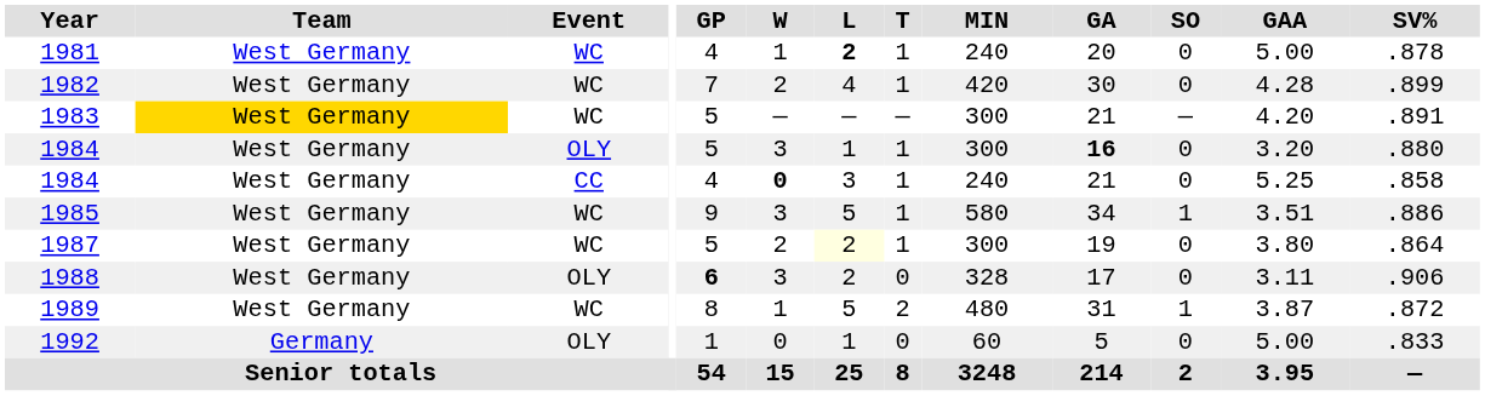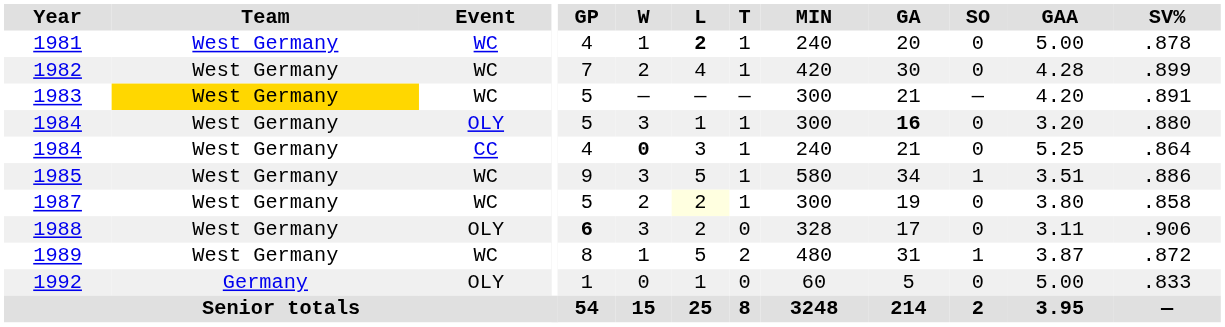 <table border="0" cellpadding="1" cellspacing="0" ID="Table3" style="text-align:center; width:60em">
 <tr ALIGN="center" bgcolor="#e0e0e0">
 <th>Year</th>
 <th>Team</th>
 <th>Event</th>
 <th rowspan="99" bgcolor="#ffffff"></th>
 <th>GP</th>
 <th>W</th>
 <th>L</th>
 <th>T</th>
 <th>MIN</th>
 <th>GA</th>
 <th>SO</th>
 <th>GAA</th>
 <th>SV%</th>
 </tr>
 <tr>
 <td><a href='#'>1981</a></td>
 <td><a href='#'>West Germany</a></td>
 <td><a href='#'>WC</a></td>
 <td>4</td>
 <td>1</td>
 <td><strong>2</strong></td>
 <td>1</td>
 <td>240</td>
 <td>20</td>
 <td>0</td>
 <td>5.00</td>
 <td>.878</td>
 </tr>
 <tr bgcolor="#f0f0f0">
 <td><a href='#'>1982</a></td>
 <td>West Germany</td>
 <td>WC</td>
 <td>7</td>
 <td>2</td>
 <td>4</td>
 <td>1</td>
 <td>420</td>
 <td>30</td>
 <td>0</td>
 <td>4.28</td>
 <td>.899</td>
 </tr>
 <tr>
 <td><a href='#'>1983</a></td>
 <td style="background: gold;">West Germany</td>
 <td>WC</td>
 <td>5</td>
 <td>—</td>
 <td>—</td>
 <td>—</td>
 <td>300</td>
 <td>21</td>
 <td>—</td>
 <td>4.20</td>
 <td>.891</td>
 </tr>
 <tr bgcolor="#f0f0f0">
 <td><a href='#'>1984</a></td>
 <td>West Germany</td>
 <td><a href='#'>OLY</a></td>
 <td>5</td>
 <td>3</td>
 <td>1</td>
 <td>1</td>
 <td>300</td>
 <td><strong>16</strong></td>
 <td>0</td>
 <td>3.20</td>
 <td>.880</td>
 </tr>
 <tr>
 <td><a href='#'>1984</a></td>
 <td>West Germany</td>
 <td><a href='#'>CC</a></td>
 <td>4</td>
 <td><strong>0</strong></td>
 <td>3</td>
 <td>1</td>
 <td>240</td>
 <td>21</td>
 <td>0</td>
 <td>5.25</td>
-<td>.858</td>
+<td>.864</td>
 </tr>
 <tr bgcolor="#f0f0f0">
 <td><a href='#'>1985</a></td>
 <td>West Germany</td>
 <td>WC</td>
 <td>9</td>
 <td>3</td>
 <td>5</td>
 <td>1</td>
 <td>580</td>
 <td>34</td>
 <td>1</td>
 <td>3.51</td>
 <td>.886</td>
 </tr>
 <tr>
 <td><a href='#'>1987</a></td>
 <td>West Germany</td>
 <td>WC</td>
 <td>5</td>
 <td>2</td>
 <td style="background: lightyellow;">2</td>
 <td>1</td>
 <td>300</td>
 <td>19</td>
 <td>0</td>
 <td>3.80</td>
-<td>.864</td>
+<td>.858</td>
 </tr>
 <tr bgcolor="#f0f0f0">
 <td><a href='#'>1988</a></td>
 <td>West Germany</td>
 <td>OLY</td>
 <td><strong>6</strong></td>
 <td>3</td>
 <td>2</td>
 <td>0</td>
 <td>328</td>
 <td>17</td>
 <td>0</td>
 <td>3.11</td>
 <td>.906</td>
 </tr>
 <tr>
 <td><a href='#'>1989</a></td>
 <td>West Germany</td>
 <td>WC</td>
 <td>8</td>
 <td>1</td>
 <td>5</td>
 <td>2</td>
 <td>480</td>
 <td>31</td>
 <td>1</td>
 <td>3.87</td>
 <td>.872</td>
 </tr>
 <tr bgcolor="#f0f0f0">
 <td><a href='#'>1992</a></td>
 <td><a href='#'>Germany</a></td>
 <td>OLY</td>
 <td>1</td>
 <td>0</td>
 <td>1</td>
 <td>0</td>
 <td>60</td>
 <td>5</td>
 <td>0</td>
 <td>5.00</td>
 <td>.833</td>
 </tr>
 <tr bgcolor="#e0e0e0">
 <th colspan=4>Senior totals</th>
 <th>54</th>
 <th>15</th>
 <th>25</th>
 <th>8</th>
 <th>3248</th>
 <th>214</th>
 <th>2</th>
 <th>3.95</th>
 <th>—</th>
 </tr>
 </table>
